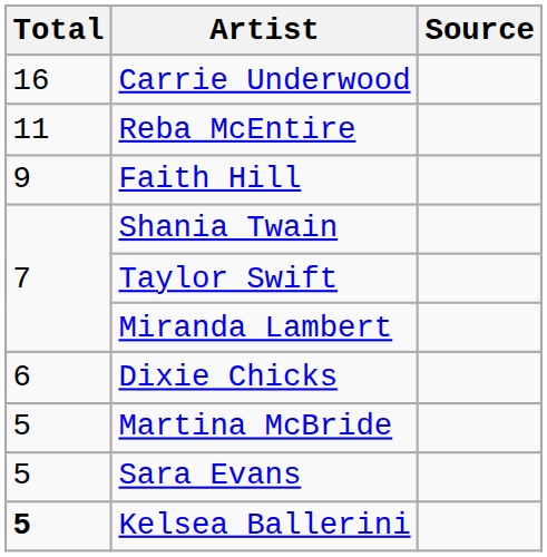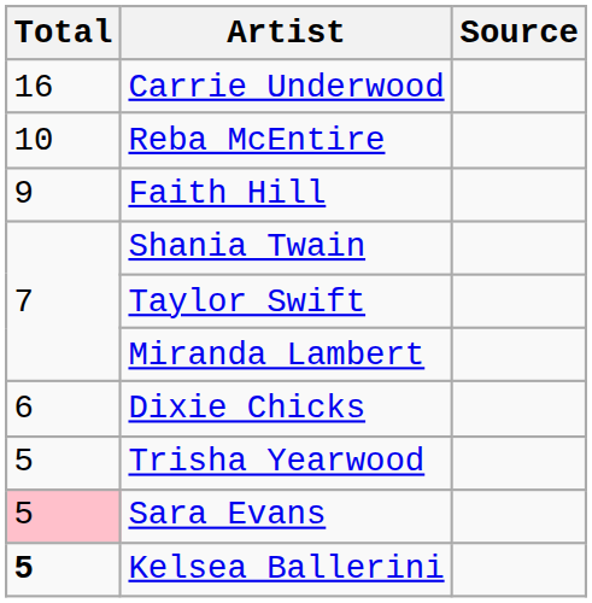 <table class="wikitable">
 <tr>
 <th>Total</th>
 <th>Artist</th>
 <th>Source</th>
 </tr>
 <tr>
 <td>16</td>
 <td><a href='#'>Carrie Underwood</a></td>
 <td></td>
 </tr>
 <tr>
-<td>11</td>
+<td>10</td>
 <td><a href='#'>Reba McEntire</a></td>
 <td></td>
 </tr>
 <tr>
 <td>9</td>
 <td><a href='#'>Faith Hill</a></td>
 <td></td>
 </tr>
 <tr>
 <td rowspan="3">7</td>
 <td><a href='#'>Shania Twain</a></td>
 <td></td>
 </tr>
 <tr>
 <td><a href='#'>Taylor Swift</a></td>
 <td></td>
 </tr>
 <tr>
 <td><a href='#'>Miranda Lambert</a></td>
 <td></td>
 </tr>
 <tr>
 <td>6</td>
 <td><a href='#'>Dixie Chicks</a></td>
 <td></td>
 </tr>
 <tr>
 <td>5</td>
-<td><a href='#'>Martina McBride</a></td>
+<td><a href='#'>Trisha Yearwood</a></td>
 <td></td>
 </tr>
 <tr>
-<td>5</td>
+<td style="background: pink;">5</td>
 <td><a href='#'>Sara Evans</a></td>
 <td></td>
 </tr>
 <tr>
 <td><strong>5</strong></td>
 <td><a href='#'>Kelsea Ballerini</a></td>
 <td><br></td>
 </tr>
 </table>
